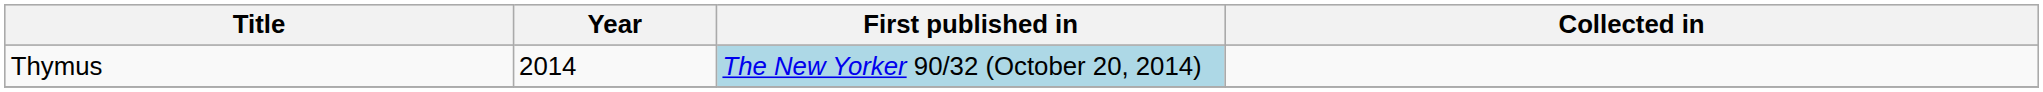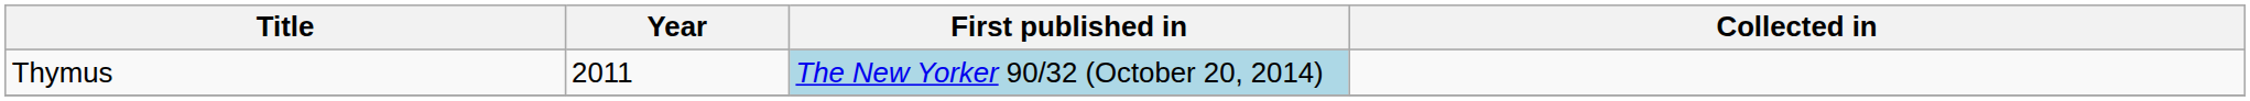 <table class='wikitable sortable' width='100%'>
 <tr>
 <th width='25%'>Title</th>
 <th width='10%'>Year</th>
 <th width='25%'>First published in</th>
 <th width='40%' class='unsortable'>Collected in</th>
 </tr>
 <tr>
 <td>Thymus</td>
-<td>2014</td>
+<td>2011</td>
 <td style="background: lightblue;"><em><a href='#'>The New Yorker</a></em> 90/32 (October 20, 2014)</td>
 <td></td>
 </tr>
 <tr>
 </tr>
 </table>
